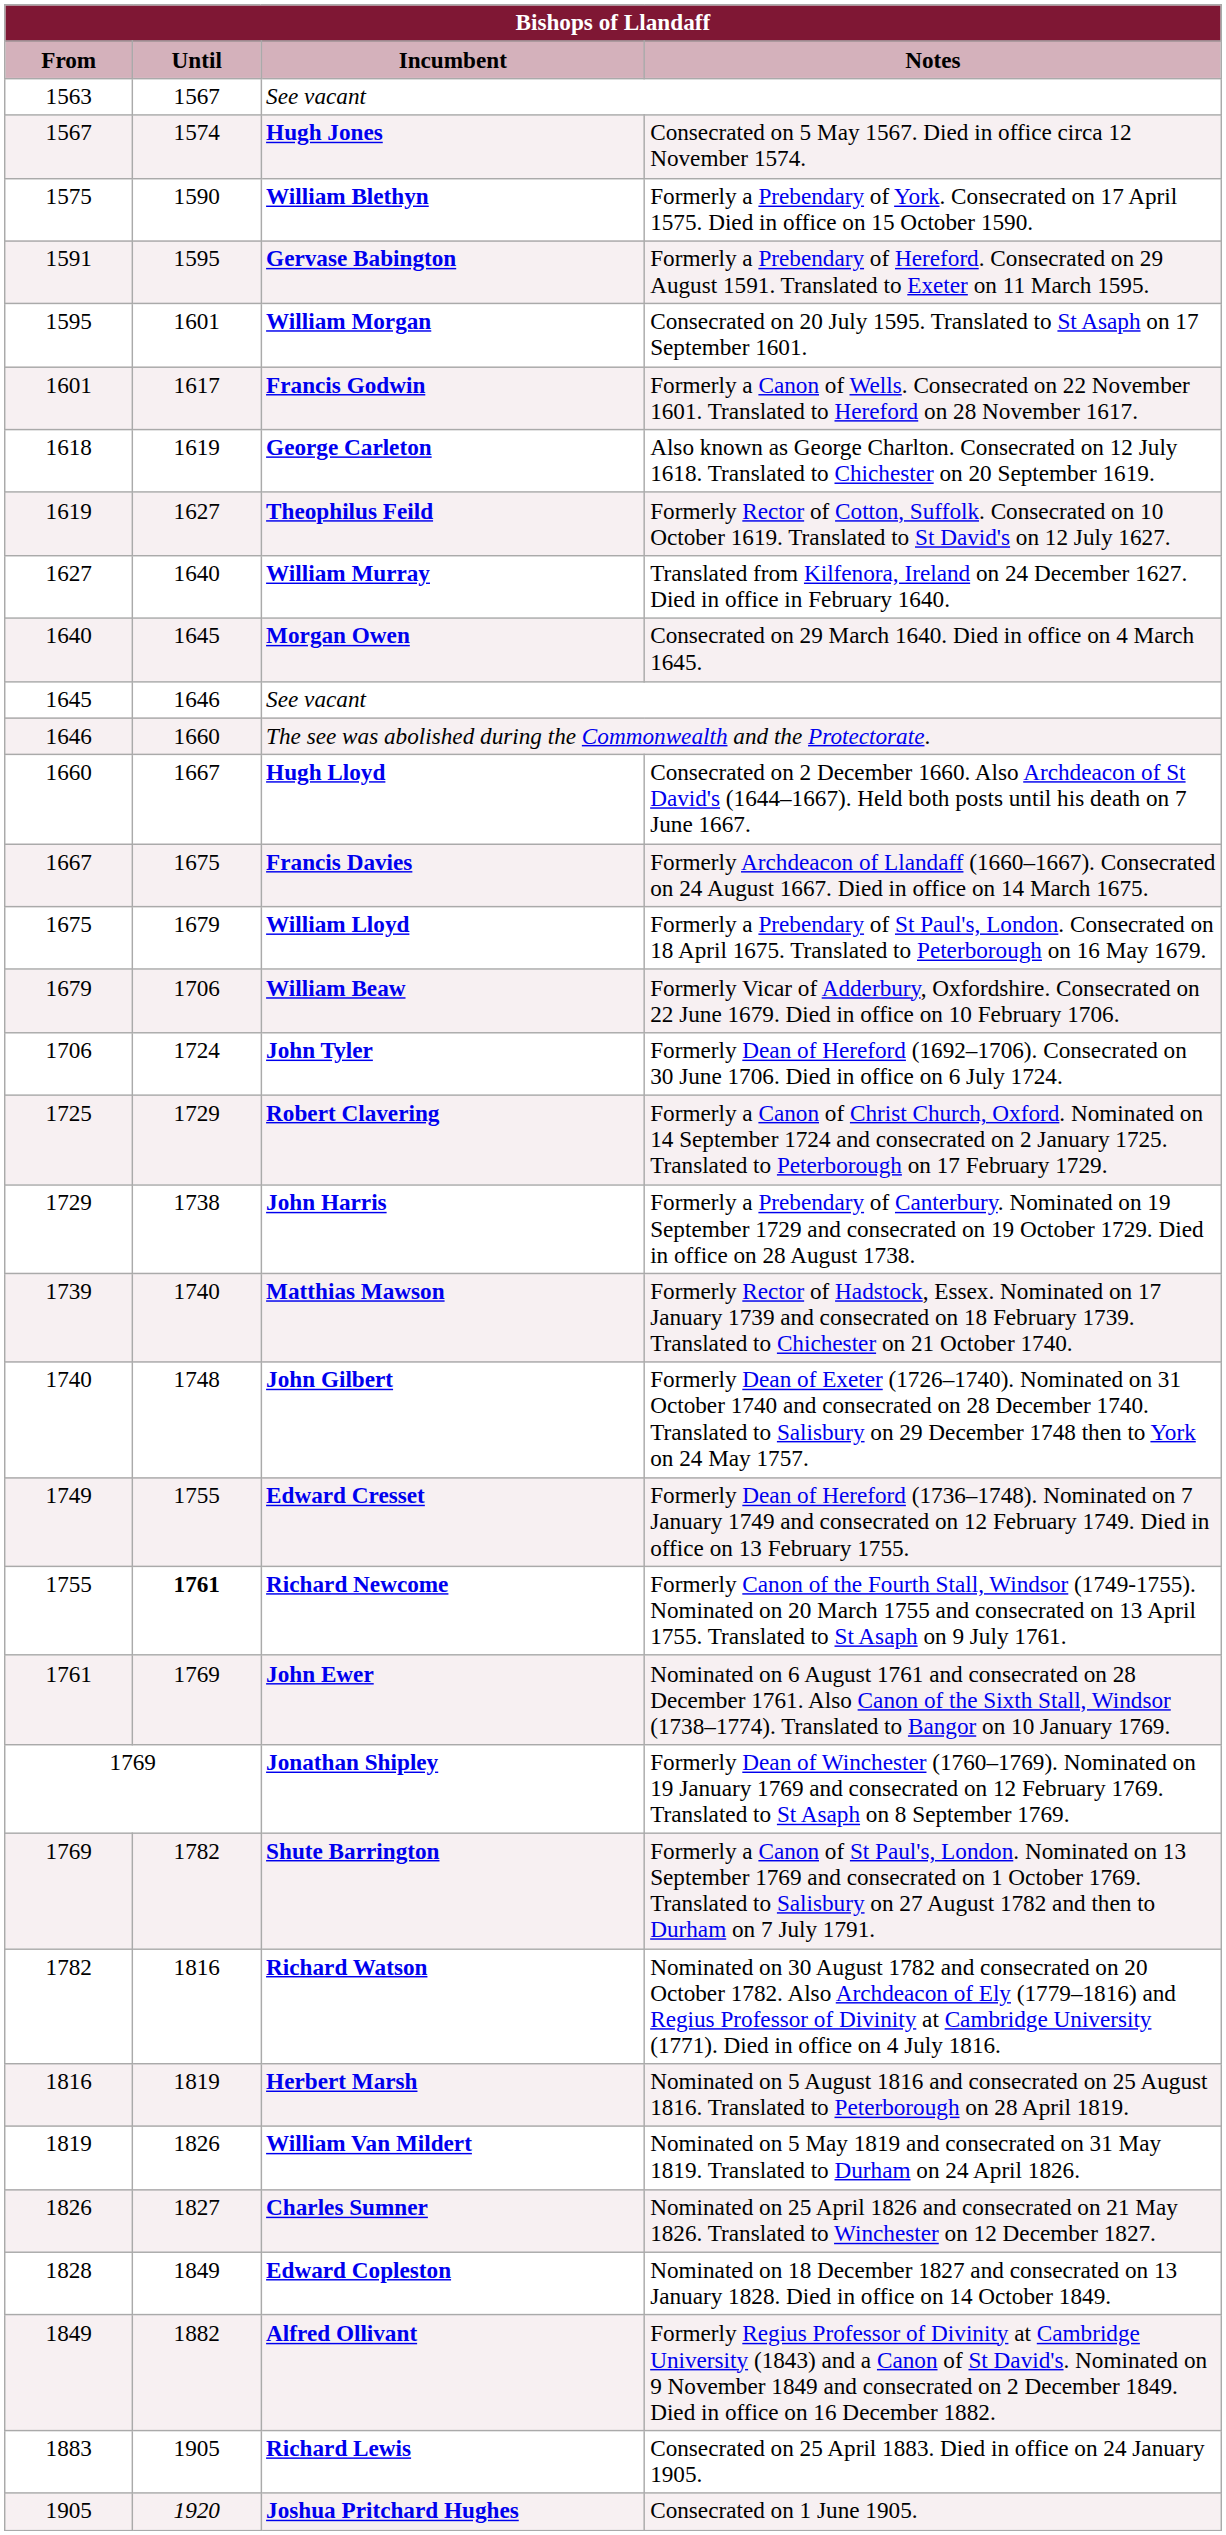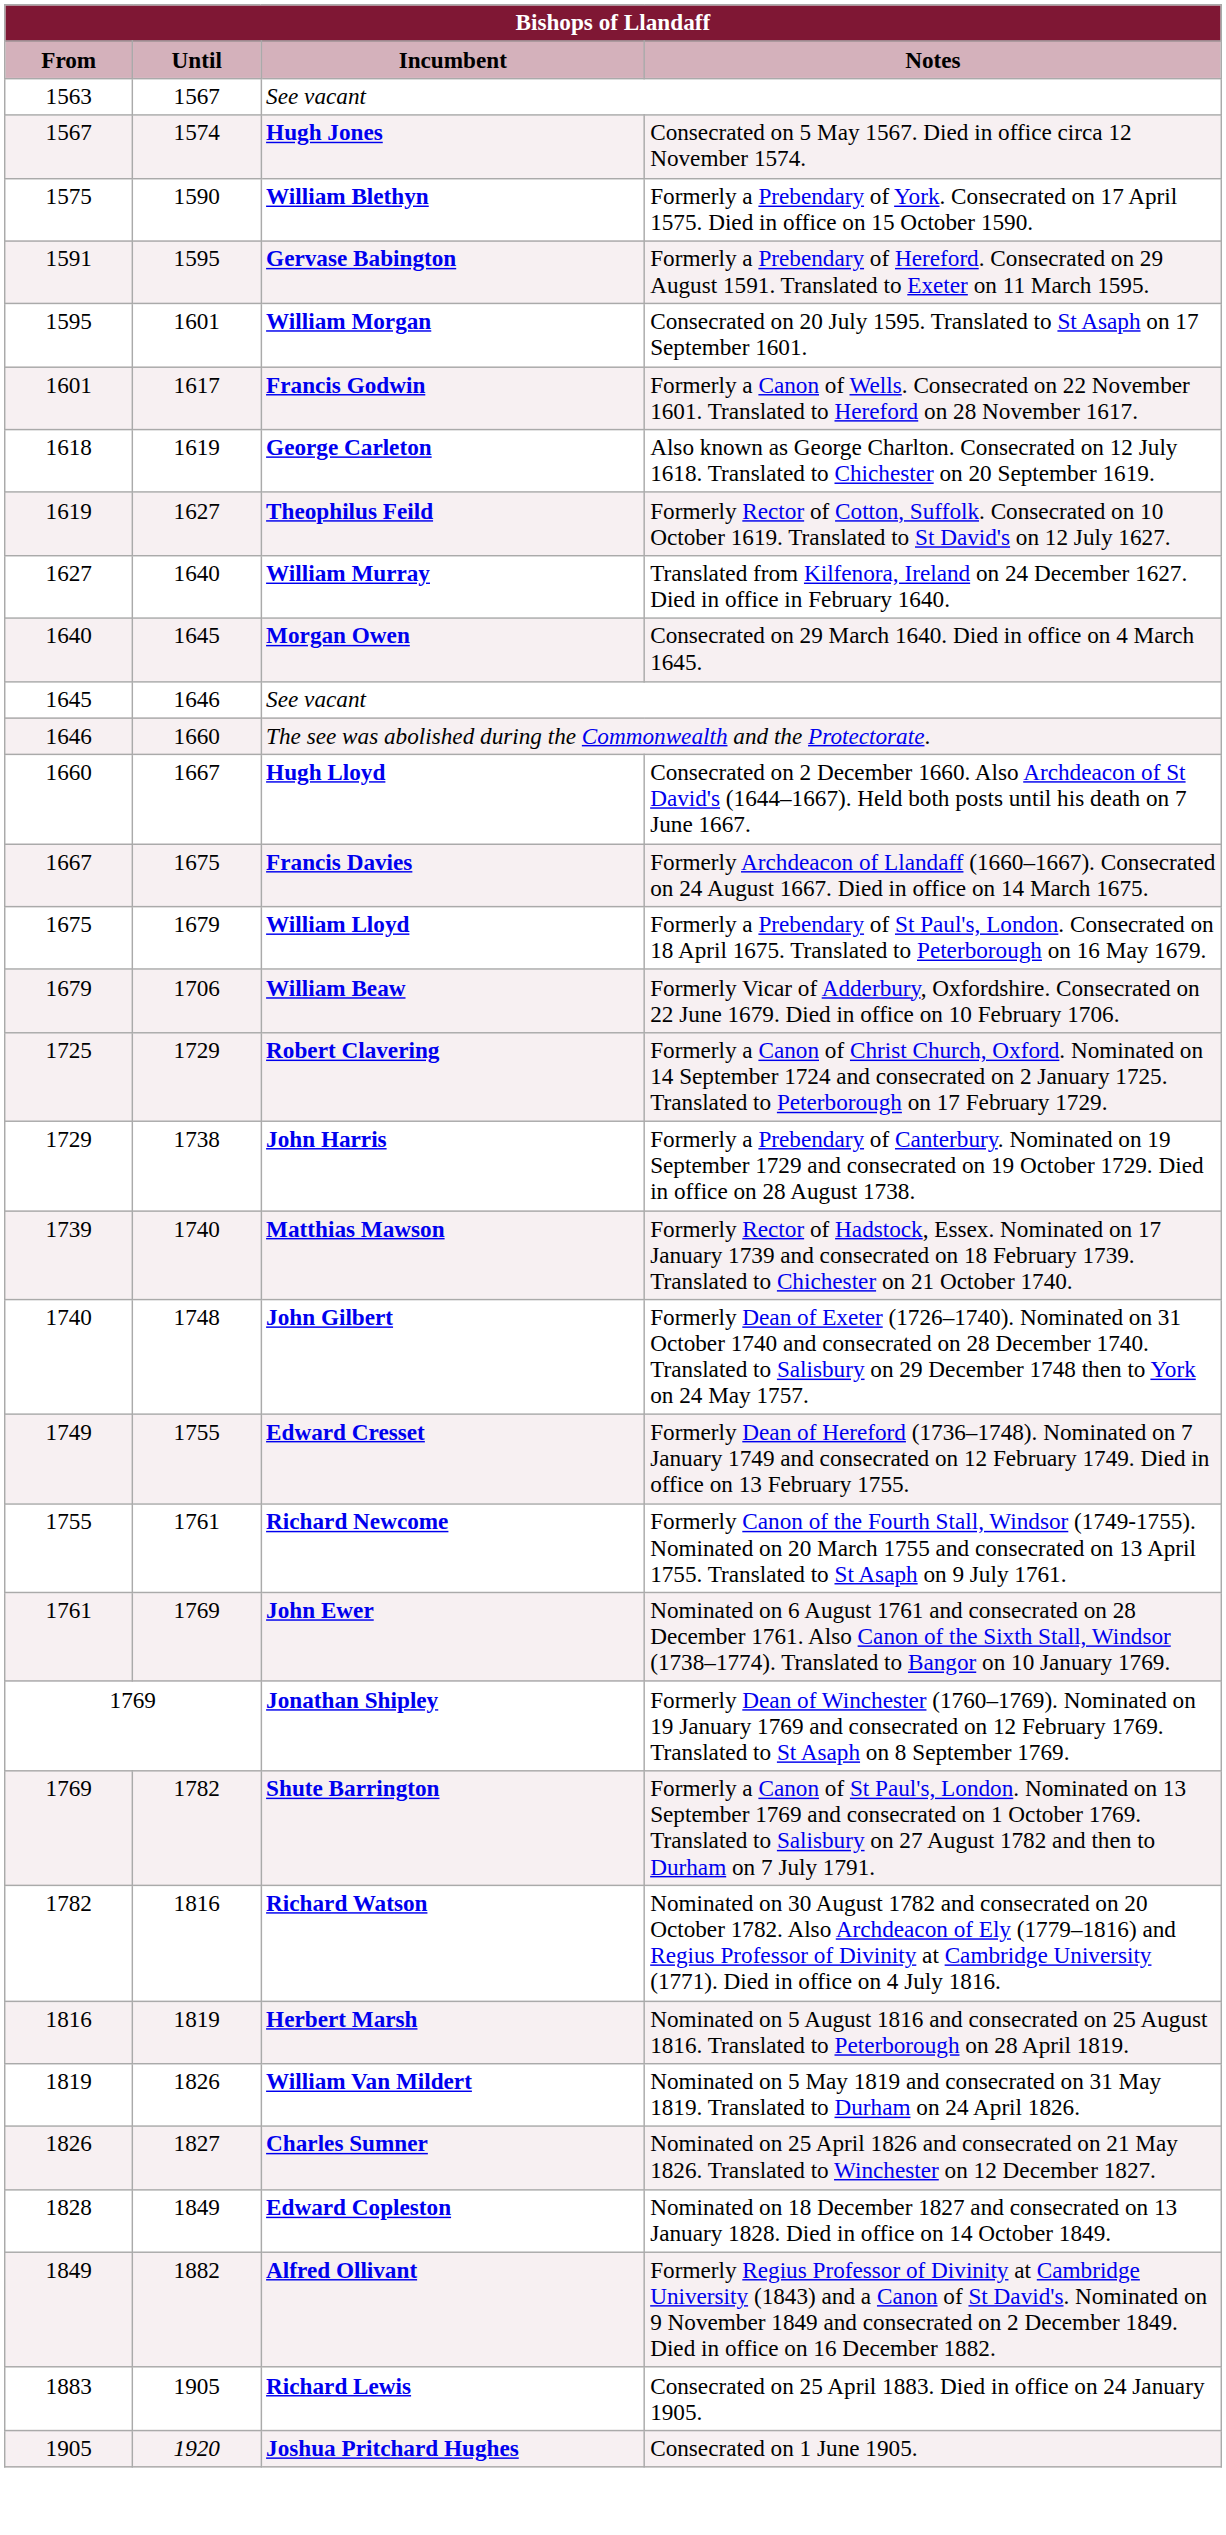 <table class="wikitable" style="width:95%;" border="1" cellpadding="2">
 <tr>
 <th colspan="4" style="background-color: #7F1734; color: white;">Bishops of Llandaff</th>
 </tr>
 <tr>
 <th style="background-color: #D4B1BB; width: 10%;">From</th>
 <th style="background-color: #D4B1BB; width: 10%;">Until</th>
 <th style="background-color: #D4B1BB; width: 30%;">Incumbent</th>
 <th style="background-color: #D4B1BB; width: 45%;">Notes</th>
 </tr>
 <tr valign="top" style="background-color: white;">
 <td align="center">1563</td>
 <td align="center">1567</td>
 <td colspan="2"><em>See vacant</em></td>
 </tr>
 <tr valign="top" style="background-color: #F7F0F2;">
 <td align="center">1567</td>
 <td align="center">1574</td>
 <td> <strong><a href='#'>Hugh Jones</a></strong></td>
 <td>Consecrated on 5 May 1567. Died in office circa 12 November 1574.</td>
 </tr>
 <tr valign="top" style="background-color: white;">
 <td align="center">1575</td>
 <td align="center">1590</td>
 <td> <strong><a href='#'>William Blethyn</a></strong></td>
 <td>Formerly a <a href='#'>Prebendary</a> of <a href='#'>York</a>. Consecrated on 17 April 1575. Died in office on 15 October 1590.</td>
 </tr>
 <tr valign="top" style="background-color: #F7F0F2;">
 <td align="center">1591</td>
 <td align="center">1595</td>
 <td> <strong><a href='#'>Gervase Babington</a></strong></td>
 <td>Formerly a <a href='#'>Prebendary</a> of <a href='#'>Hereford</a>. Consecrated on 29 August 1591. Translated to <a href='#'>Exeter</a> on 11 March 1595.</td>
 </tr>
 <tr valign="top" style="background-color: white;">
 <td align="center">1595</td>
 <td align="center">1601</td>
 <td> <strong><a href='#'>William Morgan</a></strong></td>
 <td>Consecrated on 20 July 1595. Translated to <a href='#'>St Asaph</a> on 17 September 1601.</td>
 </tr>
 <tr valign="top" style="background-color: #F7F0F2;">
 <td align="center">1601</td>
 <td align="center">1617</td>
 <td> <strong><a href='#'>Francis Godwin</a></strong></td>
 <td>Formerly a <a href='#'>Canon</a> of <a href='#'>Wells</a>. Consecrated on 22 November 1601. Translated to <a href='#'>Hereford</a> on 28 November 1617.</td>
 </tr>
 <tr valign="top" style="background-color: white;">
 <td align="center">1618</td>
 <td align="center">1619</td>
 <td> <strong><a href='#'>George Carleton</a></strong></td>
 <td>Also known as George Charlton. Consecrated on 12 July 1618. Translated to <a href='#'>Chichester</a> on 20 September 1619.</td>
 </tr>
 <tr valign="top" style="background-color: #F7F0F2;">
 <td align="center">1619</td>
 <td align="center">1627</td>
 <td> <strong><a href='#'>Theophilus Feild</a></strong></td>
 <td>Formerly <a href='#'>Rector</a> of <a href='#'>Cotton, Suffolk</a>. Consecrated on 10 October 1619. Translated to <a href='#'>St David's</a> on 12 July 1627.</td>
 </tr>
 <tr valign="top" style="background-color: white;">
 <td align="center">1627</td>
 <td align="center">1640</td>
 <td> <strong><a href='#'>William Murray</a></strong></td>
 <td>Translated from <a href='#'>Kilfenora, Ireland</a> on 24 December 1627. Died in office in February 1640.</td>
 </tr>
 <tr valign="top" style="background-color: #F7F0F2;">
 <td align="center">1640</td>
 <td align="center">1645</td>
 <td> <strong><a href='#'>Morgan Owen</a></strong></td>
 <td>Consecrated on 29 March 1640. Died in office on 4 March 1645.</td>
 </tr>
 <tr valign="top" style="background-color: white;">
 <td align="center">1645</td>
 <td align="center">1646</td>
 <td colspan="2"><em>See vacant</em></td>
 </tr>
 <tr valign="top" style="background-color: #F7F0F2;">
 <td align="center">1646</td>
 <td align="center">1660</td>
 <td colspan="2"><em>The see was abolished during the <a href='#'>Commonwealth</a> and the <a href='#'>Protectorate</a></em>.</td>
 </tr>
 <tr valign="top" style="background-color: white;">
 <td align="center">1660</td>
 <td align="center">1667</td>
 <td> <strong><a href='#'>Hugh Lloyd</a></strong></td>
 <td>Consecrated on 2 December 1660. Also <a href='#'>Archdeacon of St David's</a> (1644–1667). Held both posts until his death on 7 June 1667.</td>
 </tr>
 <tr valign="top" style="background-color: #F7F0F2;">
 <td align="center">1667</td>
 <td align="center">1675</td>
 <td> <strong><a href='#'>Francis Davies</a></strong></td>
 <td>Formerly <a href='#'>Archdeacon of Llandaff</a> (1660–1667). Consecrated on 24 August 1667. Died in office on 14 March 1675.</td>
 </tr>
 <tr valign="top" style="background-color: white;">
 <td align="center">1675</td>
 <td align="center">1679</td>
 <td> <strong><a href='#'>William Lloyd</a></strong></td>
 <td>Formerly a <a href='#'>Prebendary</a> of <a href='#'>St Paul's, London</a>. Consecrated on 18 April 1675. Translated to <a href='#'>Peterborough</a> on 16 May 1679.</td>
 </tr>
 <tr valign="top" style="background-color: #F7F0F2;">
 <td align="center">1679</td>
 <td align="center">1706</td>
 <td> <strong><a href='#'>William Beaw</a></strong></td>
 <td>Formerly Vicar of <a href='#'>Adderbury</a>, Oxfordshire. Consecrated on 22 June 1679. Died in office on 10 February 1706.</td>
 </tr>
-<tr valign="top" style="background-color: white;">
-<td align="center">1706</td>
-<td align="center">1724</td>
-<td> <strong><a href='#'>John Tyler</a></strong></td>
-<td>Formerly <a href='#'>Dean of Hereford</a> (1692–1706). Consecrated on 30 June 1706. Died in office on 6 July 1724.</td>
-</tr>
 <tr valign="top" style="background-color: #F7F0F2;">
 <td align="center">1725</td>
 <td align="center">1729</td>
 <td> <strong><a href='#'>Robert Clavering</a></strong></td>
 <td>Formerly a <a href='#'>Canon</a> of <a href='#'>Christ Church, Oxford</a>. Nominated on 14 September 1724 and consecrated on 2 January 1725. Translated to <a href='#'>Peterborough</a> on 17 February 1729.</td>
 </tr>
 <tr valign="top" style="background-color: white;">
 <td align="center">1729</td>
 <td align="center">1738</td>
 <td> <strong><a href='#'>John Harris</a></strong></td>
 <td>Formerly a <a href='#'>Prebendary</a> of <a href='#'>Canterbury</a>. Nominated on 19 September 1729 and consecrated on 19 October 1729. Died in office on 28 August 1738.</td>
 </tr>
 <tr valign="top" style="background-color: #F7F0F2;">
 <td align="center">1739</td>
 <td align="center">1740</td>
 <td> <strong><a href='#'>Matthias Mawson</a></strong></td>
 <td>Formerly <a href='#'>Rector</a> of <a href='#'>Hadstock</a>, Essex. Nominated on 17 January 1739 and consecrated on 18 February 1739. Translated to <a href='#'>Chichester</a> on 21 October 1740.</td>
 </tr>
 <tr valign="top" style="background-color: white;">
 <td align="center">1740</td>
 <td align="center">1748</td>
 <td> <strong><a href='#'>John Gilbert</a></strong></td>
 <td>Formerly <a href='#'>Dean of Exeter</a> (1726–1740). Nominated on 31 October 1740 and consecrated on 28 December 1740. Translated to <a href='#'>Salisbury</a> on 29 December 1748 then to <a href='#'>York</a> on 24 May 1757.</td>
 </tr>
 <tr valign="top" style="background-color: #F7F0F2;">
 <td align="center">1749</td>
 <td align="center">1755</td>
 <td> <strong><a href='#'>Edward Cresset</a></strong></td>
 <td>Formerly <a href='#'>Dean of Hereford</a> (1736–1748). Nominated on 7 January 1749 and consecrated on 12 February 1749. Died in office on 13 February 1755.</td>
 </tr>
 <tr valign="top" style="background-color: white;">
 <td align="center">1755</td>
-<td align="center"><strong>1761</strong></td>
+<td align="center">1761</td>
 <td> <strong><a href='#'>Richard Newcome</a></strong></td>
 <td>Formerly <a href='#'>Canon of the Fourth Stall, Windsor</a> (1749-1755). Nominated on 20 March 1755 and consecrated on 13 April 1755. Translated to <a href='#'>St Asaph</a> on 9 July 1761.</td>
 </tr>
 <tr valign="top" style="background-color: #F7F0F2;">
 <td align="center">1761</td>
 <td align="center">1769</td>
 <td> <strong><a href='#'>John Ewer</a></strong></td>
 <td>Nominated on 6 August 1761 and consecrated on 28 December 1761. Also <a href='#'>Canon of the Sixth Stall, Windsor</a> (1738–1774). Translated to <a href='#'>Bangor</a> on 10 January 1769.</td>
 </tr>
 <tr valign="top" style="background-color: white;">
 <td colspan=2 align="center">1769</td>
 <td> <strong><a href='#'>Jonathan Shipley</a></strong></td>
 <td>Formerly <a href='#'>Dean of Winchester</a> (1760–1769). Nominated on 19 January 1769 and consecrated on 12 February 1769. Translated to <a href='#'>St Asaph</a> on 8 September 1769.</td>
 </tr>
 <tr valign="top" style="background-color: #F7F0F2;">
 <td align="center">1769</td>
 <td align="center">1782</td>
 <td> <strong><a href='#'>Shute Barrington</a></strong></td>
 <td>Formerly a <a href='#'>Canon</a> of <a href='#'>St Paul's, London</a>. Nominated on 13 September 1769 and consecrated on 1 October 1769. Translated to <a href='#'>Salisbury</a> on 27 August 1782 and then to <a href='#'>Durham</a> on 7 July 1791.</td>
 </tr>
 <tr valign="top" style="background-color: white;">
 <td align="center">1782</td>
 <td align="center">1816</td>
 <td> <strong><a href='#'>Richard Watson</a></strong></td>
 <td>Nominated on 30 August 1782 and consecrated on 20 October 1782. Also <a href='#'>Archdeacon of Ely</a> (1779–1816) and <a href='#'>Regius Professor of Divinity</a> at <a href='#'>Cambridge University</a> (1771). Died in office on 4 July 1816.</td>
 </tr>
 <tr valign="top" style="background-color: #F7F0F2;">
 <td align="center">1816</td>
 <td align="center">1819</td>
 <td> <strong><a href='#'>Herbert Marsh</a></strong></td>
 <td>Nominated on 5 August 1816 and consecrated on 25 August 1816. Translated to <a href='#'>Peterborough</a> on 28 April 1819.</td>
 </tr>
 <tr valign="top" style="background-color: white;">
 <td align="center">1819</td>
 <td align="center">1826</td>
 <td> <strong><a href='#'>William Van Mildert</a></strong></td>
 <td>Nominated on 5 May 1819 and consecrated on 31 May 1819. Translated to <a href='#'>Durham</a> on 24 April 1826.</td>
 </tr>
 <tr valign="top" style="background-color: #F7F0F2;">
 <td align="center">1826</td>
 <td align="center">1827</td>
 <td> <strong><a href='#'>Charles Sumner</a></strong></td>
 <td>Nominated on 25 April 1826 and consecrated on 21 May 1826. Translated to <a href='#'>Winchester</a> on 12 December 1827.</td>
 </tr>
 <tr valign="top" style="background-color: white;">
 <td align="center">1828</td>
 <td align="center">1849</td>
 <td> <strong><a href='#'>Edward Copleston</a></strong></td>
 <td>Nominated on 18 December 1827 and consecrated on 13 January 1828. Died in office on 14 October 1849.</td>
 </tr>
 <tr valign="top" style="background-color: #F7F0F2;">
 <td align="center">1849</td>
 <td align="center">1882</td>
 <td> <strong><a href='#'>Alfred Ollivant</a></strong></td>
 <td>Formerly <a href='#'>Regius Professor of Divinity</a> at <a href='#'>Cambridge University</a> (1843) and a <a href='#'>Canon</a> of <a href='#'>St David's</a>. Nominated on 9 November 1849 and consecrated on 2 December 1849. Died in office on 16 December 1882.</td>
 </tr>
 <tr valign="top" style="background-color: white;">
 <td align="center">1883</td>
 <td align="center">1905</td>
 <td> <strong><a href='#'>Richard Lewis</a></strong></td>
 <td>Consecrated on 25 April 1883. Died in office on 24 January 1905.</td>
 </tr>
 <tr valign="top" style="background-color: #F7F0F2;">
 <td align="center">1905</td>
 <td align="center"><em>1920</em></td>
 <td> <strong><a href='#'>Joshua Pritchard Hughes</a></strong></td>
 <td>Consecrated on 1 June 1905.</td>
 </tr>
 </table>
